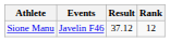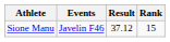 <table class=wikitable style="font-size:90%">
 <tr align=center>
 <th>Athlete</th>
 <th>Events</th>
 <th>Result</th>
 <th>Rank</th>
 </tr>
 <tr align=center>
 <td align=left><a href='#'>Sione Manu</a></td>
 <td align=left><a href='#'>Javelin F46</a></td>
 <td>37.12</td>
-<td>12</td>
+<td>15</td>
 </tr>
 </table>
